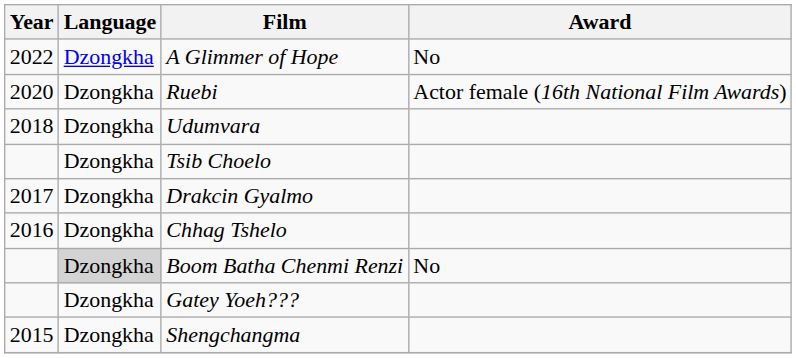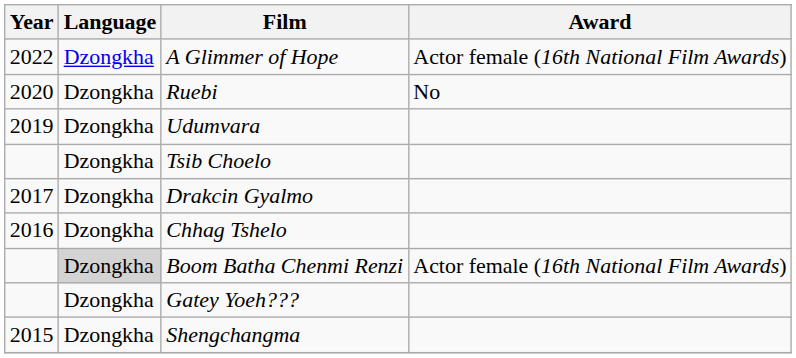 <table class="wikitable sortable mw-collapsible wikitable-sortable">
 <tr>
 <th>Year</th>
 <th>Language</th>
 <th>Film</th>
 <th>Award</th>
 </tr>
 <tr>
 <td>2022</td>
 <td><a href='#'>Dzongkha</a></td>
 <td><em>A Glimmer of Hope</em></td>
-<td>No</td>
+<td>Actor female (<em>16th National Film Awards</em>)</td>
 </tr>
 <tr>
 <td>2020</td>
 <td>Dzongkha</td>
 <td><em>Ruebi</em></td>
-<td>Actor female (<em>16th National Film Awards</em>)</td>
+<td>No</td>
 </tr>
 <tr>
-<td>2018</td>
+<td>2019</td>
 <td>Dzongkha</td>
 <td><em>Udumvara</em></td>
 <td></td>
 </tr>
 <tr>
 <td></td>
 <td>Dzongkha</td>
 <td><em>Tsib Choelo</em></td>
 <td></td>
 </tr>
 <tr>
 <td>2017</td>
 <td>Dzongkha</td>
 <td><em>Drakcin Gyalmo</em></td>
 <td></td>
 </tr>
 <tr>
 <td>2016</td>
 <td>Dzongkha</td>
 <td><em>Chhag Tshelo</em></td>
 <td></td>
 </tr>
 <tr>
 <td></td>
 <td style="background: lightgrey;">Dzongkha</td>
 <td><em>Boom Batha Chenmi Renzi</em></td>
-<td>No</td>
+<td>Actor female (<em>16th National Film Awards</em>)</td>
 </tr>
 <tr>
 <td></td>
 <td>Dzongkha</td>
 <td><em>Gatey Yoeh???</em></td>
 <td></td>
 </tr>
 <tr>
 <td>2015</td>
 <td>Dzongkha</td>
 <td><em>Shengchangma</em></td>
 <td></td>
 </tr>
 <tr>
 </tr>
 </table>
